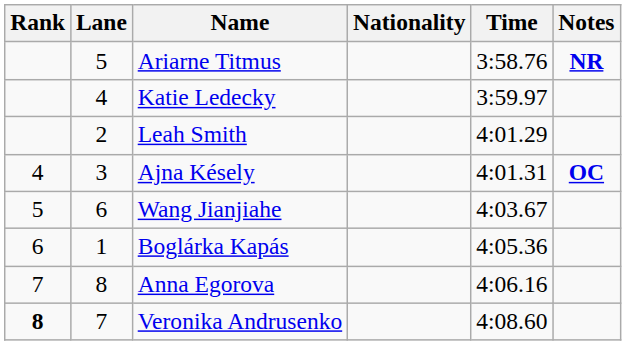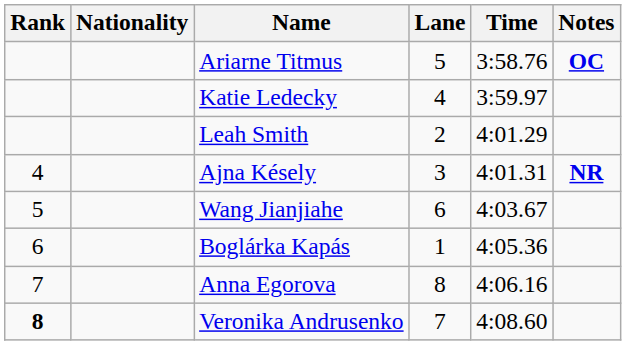 <table class="wikitable sortable" style="text-align:center">
 <tr>
 <th>Rank</th>
+<th>Nationality</th>
+<th>Name</th>
 <th>Lane</th>
-<th>Name</th>
-<th>Nationality</th>
 <th>Time</th>
 <th>Notes</th>
 </tr>
 <tr>
 <td></td>
+<td align=left></td>
+<td align=left><a href='#'>Ariarne Titmus</a></td>
 <td>5</td>
-<td align=left><a href='#'>Ariarne Titmus</a></td>
-<td align=left></td>
 <td>3:58.76</td>
-<td><strong><a href='#'>NR</a></strong></td>
+<td><strong><a href='#'>OC</a></strong></td>
 </tr>
 <tr>
 <td></td>
+<td align=left></td>
+<td align=left><a href='#'>Katie Ledecky</a></td>
 <td>4</td>
-<td align=left><a href='#'>Katie Ledecky</a></td>
-<td align=left></td>
 <td>3:59.97</td>
 <td></td>
 </tr>
 <tr>
 <td></td>
+<td align=left></td>
+<td align=left><a href='#'>Leah Smith</a></td>
 <td>2</td>
-<td align=left><a href='#'>Leah Smith</a></td>
-<td align=left></td>
 <td>4:01.29</td>
 <td></td>
 </tr>
 <tr>
 <td>4</td>
+<td align=left></td>
+<td align=left><a href='#'>Ajna Késely</a></td>
 <td>3</td>
-<td align=left><a href='#'>Ajna Késely</a></td>
-<td align=left></td>
 <td>4:01.31</td>
-<td><strong><a href='#'>OC</a></strong></td>
+<td><strong><a href='#'>NR</a></strong></td>
 </tr>
 <tr>
 <td>5</td>
+<td align=left></td>
+<td align=left><a href='#'>Wang Jianjiahe</a></td>
 <td>6</td>
-<td align=left><a href='#'>Wang Jianjiahe</a></td>
-<td align=left></td>
 <td>4:03.67</td>
 <td></td>
 </tr>
 <tr>
 <td>6</td>
+<td align=left></td>
+<td align=left><a href='#'>Boglárka Kapás</a></td>
 <td>1</td>
-<td align=left><a href='#'>Boglárka Kapás</a></td>
-<td align=left></td>
 <td>4:05.36</td>
 <td></td>
 </tr>
 <tr>
 <td>7</td>
+<td align=left></td>
+<td align=left><a href='#'>Anna Egorova</a></td>
 <td>8</td>
-<td align=left><a href='#'>Anna Egorova</a></td>
-<td align=left></td>
 <td>4:06.16</td>
 <td></td>
 </tr>
 <tr>
 <td><strong>8</strong></td>
+<td align=left></td>
+<td align=left><a href='#'>Veronika Andrusenko</a></td>
 <td>7</td>
-<td align=left><a href='#'>Veronika Andrusenko</a></td>
-<td align=left></td>
 <td>4:08.60</td>
 <td></td>
 </tr>
 </table>
